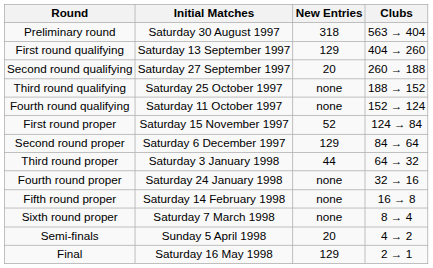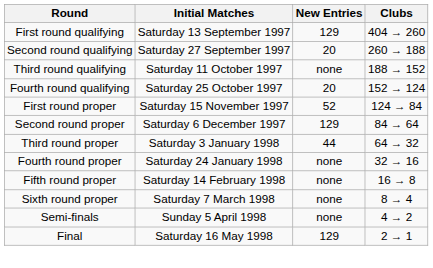 <table class="wikitable" style="text-align: center">
 <tr>
 <th>Round</th>
 <th>Initial Matches</th>
 <th>New Entries</th>
 <th>Clubs</th>
-</tr>
-<tr>
-<td>Preliminary round</td>
-<td>Saturday 30 August 1997</td>
-<td>318</td>
-<td>563 → 404</td>
 </tr>
 <tr>
 <td>First round qualifying</td>
 <td>Saturday 13 September 1997</td>
 <td>129</td>
 <td>404 → 260</td>
 </tr>
 <tr>
 <td>Second round qualifying</td>
 <td>Saturday 27 September 1997</td>
 <td>20</td>
 <td>260 → 188</td>
 </tr>
 <tr>
 <td>Third round qualifying</td>
-<td>Saturday 25 October 1997</td>
+<td>Saturday 11 October 1997</td>
 <td>none</td>
 <td>188 → 152</td>
 </tr>
 <tr>
 <td>Fourth round qualifying</td>
-<td>Saturday 11 October 1997</td>
-<td>none</td>
+<td>Saturday 25 October 1997</td>
+<td>20</td>
 <td>152 → 124</td>
 </tr>
 <tr>
 <td>First round proper</td>
 <td>Saturday 15 November 1997</td>
 <td>52</td>
 <td>124 → 84</td>
 </tr>
 <tr>
 <td>Second round proper</td>
 <td>Saturday 6 December 1997</td>
 <td>129</td>
 <td>84 → 64</td>
 </tr>
 <tr>
 <td>Third round proper</td>
 <td>Saturday 3 January 1998</td>
 <td>44</td>
 <td>64 → 32</td>
 </tr>
 <tr>
 <td>Fourth round proper</td>
 <td>Saturday 24 January 1998</td>
 <td>none</td>
 <td>32 → 16</td>
 </tr>
 <tr>
 <td>Fifth round proper</td>
 <td>Saturday 14 February 1998</td>
 <td>none</td>
 <td>16 → 8</td>
 </tr>
 <tr>
 <td>Sixth round proper</td>
 <td>Saturday 7 March 1998</td>
 <td>none</td>
 <td>8 → 4</td>
 </tr>
 <tr>
 <td>Semi-finals</td>
 <td>Sunday 5 April 1998</td>
-<td>20</td>
+<td>none</td>
 <td>4 → 2</td>
 </tr>
 <tr>
 <td>Final</td>
 <td>Saturday 16 May 1998</td>
 <td>129</td>
 <td>2 → 1</td>
 </tr>
 </table>
